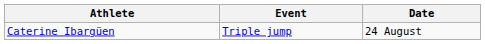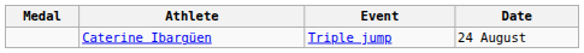 <table class="wikitable" style="font-size:90%" width=60%>
 <tr>
+<th>Medal</th>
 <th>Athlete</th>
 <th>Event</th>
 <th>Date</th>
 </tr>
 <tr>
+<td></td>
 <td><a href='#'>Caterine Ibargüen</a></td>
 <td><a href='#'>Triple jump</a></td>
 <td>24 August</td>
 </tr>
 </table>
